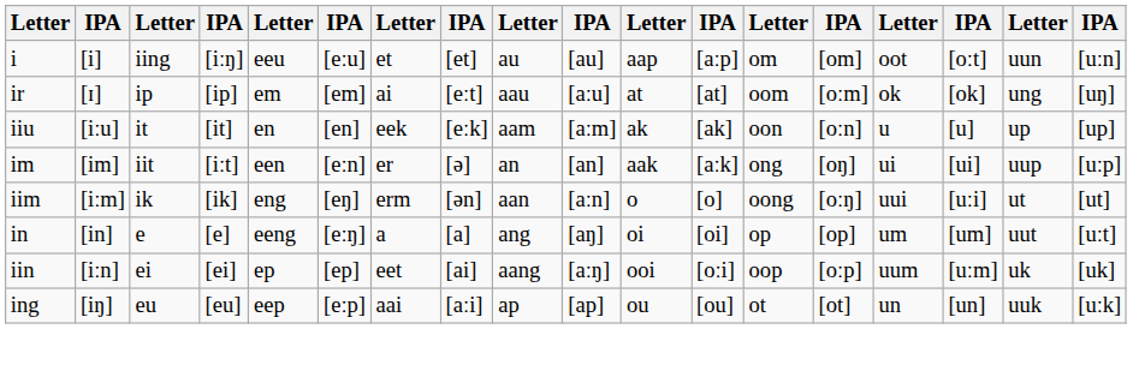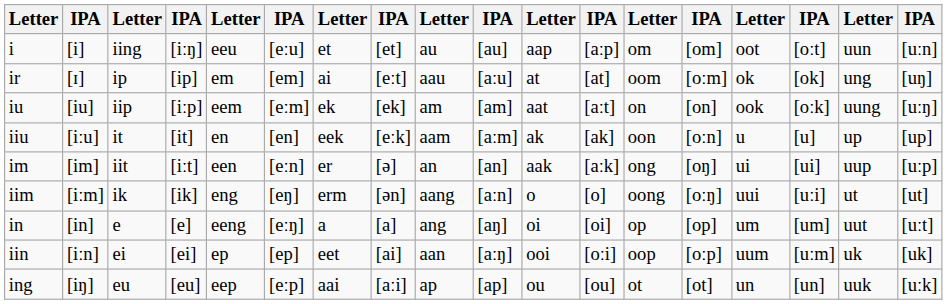 <table class="wikitable">
 <tr>
 <th>Letter</th>
 <th>IPA</th>
 <th>Letter</th>
 <th>IPA</th>
 <th>Letter</th>
 <th>IPA</th>
 <th>Letter</th>
 <th>IPA</th>
 <th>Letter</th>
 <th>IPA</th>
 <th>Letter</th>
 <th>IPA</th>
 <th>Letter</th>
 <th>IPA</th>
 <th>Letter</th>
 <th>IPA</th>
 <th>Letter</th>
 <th>IPA</th>
 </tr>
 <tr>
 <td>i</td>
 <td>[i]</td>
 <td>iing</td>
 <td>[iːŋ]</td>
 <td>eeu</td>
 <td>[eːu]</td>
 <td>et</td>
 <td>[et]</td>
 <td>au</td>
 <td>[au]</td>
 <td>aap</td>
 <td>[aːp]</td>
 <td>om</td>
 <td>[om]</td>
 <td>oot</td>
 <td>[oːt]</td>
 <td>uun</td>
 <td>[uːn]</td>
 </tr>
 <tr>
 <td>ir</td>
 <td>[ɪ]</td>
 <td>ip</td>
 <td>[ip]</td>
 <td>em</td>
 <td>[em]</td>
 <td>ai</td>
 <td>[eːt]</td>
 <td>aau</td>
 <td>[aːu]</td>
 <td>at</td>
 <td>[at]</td>
 <td>oom</td>
 <td>[oːm]</td>
 <td>ok</td>
 <td>[ok]</td>
 <td>ung</td>
 <td>[uŋ]</td>
 </tr>
 <tr>
+<td>iu</td>
+<td>[iu]</td>
+<td>iip</td>
+<td>[iːp]</td>
+<td>eem</td>
+<td>[eːm]</td>
+<td>ek</td>
+<td>[ek]</td>
+<td>am</td>
+<td>[am]</td>
+<td>aat</td>
+<td>[aːt]</td>
+<td>on</td>
+<td>[on]</td>
+<td>ook</td>
+<td>[oːk]</td>
+<td>uung</td>
+<td>[uːŋ]</td>
+</tr>
+<tr>
 <td>iiu</td>
 <td>[iːu]</td>
 <td>it</td>
 <td>[it]</td>
 <td>en</td>
 <td>[en]</td>
 <td>eek</td>
 <td>[eːk]</td>
 <td>aam</td>
 <td>[aːm]</td>
 <td>ak</td>
 <td>[ak]</td>
 <td>oon</td>
 <td>[oːn]</td>
 <td>u</td>
 <td>[u]</td>
 <td>up</td>
 <td>[up]</td>
 </tr>
 <tr>
 <td>im</td>
 <td>[im]</td>
 <td>iit</td>
 <td>[iːt]</td>
 <td>een</td>
 <td>[eːn]</td>
 <td>er</td>
 <td>[ə]</td>
 <td>an</td>
 <td>[an]</td>
 <td>aak</td>
 <td>[aːk]</td>
 <td>ong</td>
 <td>[oŋ]</td>
 <td>ui</td>
 <td>[ui]</td>
 <td>uup</td>
 <td>[uːp]</td>
 </tr>
 <tr>
 <td>iim</td>
 <td>[iːm]</td>
 <td>ik</td>
 <td>[ik]</td>
 <td>eng</td>
 <td>[eŋ]</td>
 <td>erm</td>
 <td>[ən]</td>
-<td>aan</td>
+<td>aang</td>
 <td>[aːn]</td>
 <td>o</td>
 <td>[o]</td>
 <td>oong</td>
 <td>[oːŋ]</td>
 <td>uui</td>
 <td>[uːi]</td>
 <td>ut</td>
 <td>[ut]</td>
 </tr>
 <tr>
 <td>in</td>
 <td>[in]</td>
 <td>e</td>
 <td>[e]</td>
 <td>eeng</td>
 <td>[eːŋ]</td>
 <td>a</td>
 <td>[a]</td>
 <td>ang</td>
 <td>[aŋ]</td>
 <td>oi</td>
 <td>[oi]</td>
 <td>op</td>
 <td>[op]</td>
 <td>um</td>
 <td>[um]</td>
 <td>uut</td>
 <td>[uːt]</td>
 </tr>
 <tr>
 <td>iin</td>
 <td>[iːn]</td>
 <td>ei</td>
 <td>[ei]</td>
 <td>ep</td>
 <td>[ep]</td>
 <td>eet</td>
 <td>[ai]</td>
-<td>aang</td>
+<td>aan</td>
 <td>[aːŋ]</td>
 <td>ooi</td>
 <td>[oːi]</td>
 <td>oop</td>
 <td>[oːp]</td>
 <td>uum</td>
 <td>[uːm]</td>
 <td>uk</td>
 <td>[uk]</td>
 </tr>
 <tr>
 <td>ing</td>
 <td>[iŋ]</td>
 <td>eu</td>
 <td>[eu]</td>
 <td>eep</td>
 <td>[eːp]</td>
 <td>aai</td>
 <td>[aːi]</td>
 <td>ap</td>
 <td>[ap]</td>
 <td>ou</td>
 <td>[ou]</td>
 <td>ot</td>
 <td>[ot]</td>
 <td>un</td>
 <td>[un]</td>
 <td>uuk</td>
 <td>[uːk]</td>
 </tr>
 </table>
